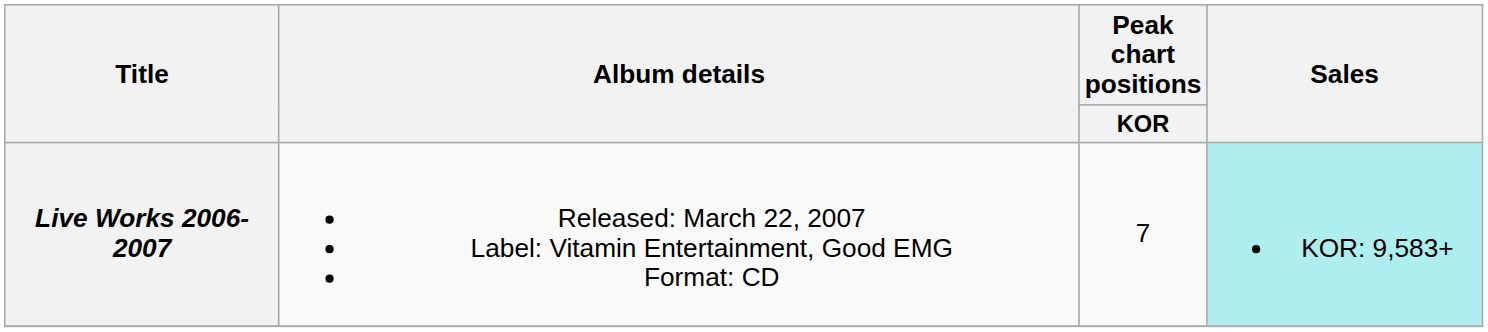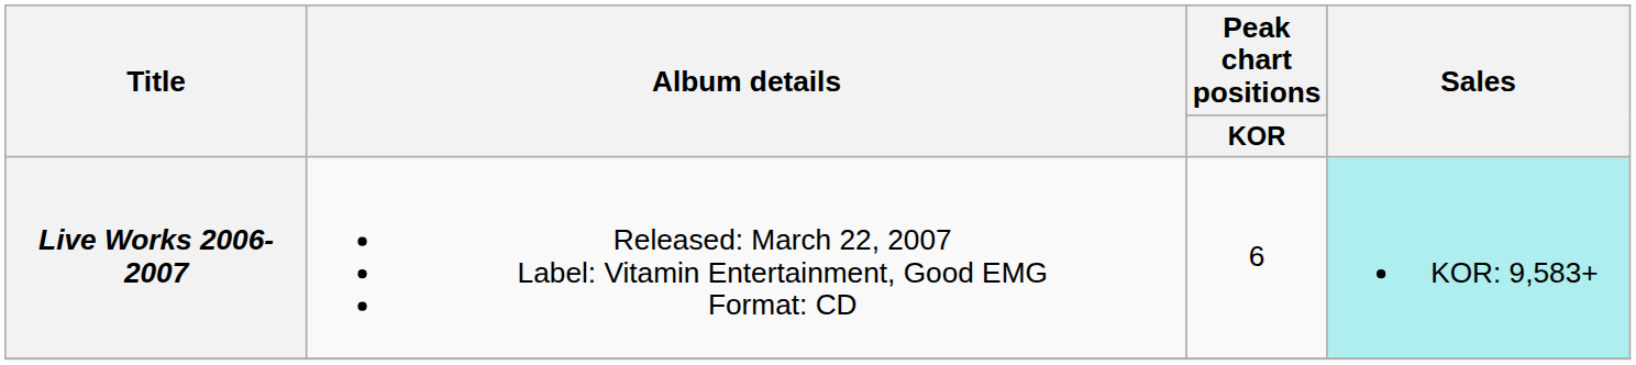 <table class="wikitable plainrowheaders" style="text-align:center;">
 <tr>
 <th scope="col" rowspan="2" style="width:10em;">Title</th>
 <th scope="col" rowspan="2" style="width:30em;">Album details</th>
 <th scope="col" colspan="1">Peak chart positions</th>
 <th scope="col" rowspan="2" style="width:10em;">Sales</th>
 </tr>
 <tr>
 <th align="center" style="width:3em;font-size:90%;">KOR<br></th>
 </tr>
 <tr>
 <th scope="row"><em>Live Works 2006-2007</em></th>
 <td><br><ul><li>Released: March 22, 2007</li><li>Label: Vitamin Entertainment, Good EMG</li><li>Format: CD</li></ul></td>
-<td>7</td>
+<td>6</td>
 <td style="background: paleturquoise;"><br><ul><li>KOR: 9,583+</li></ul></td>
 </tr>
 <tr>
 </tr>
 </table>
